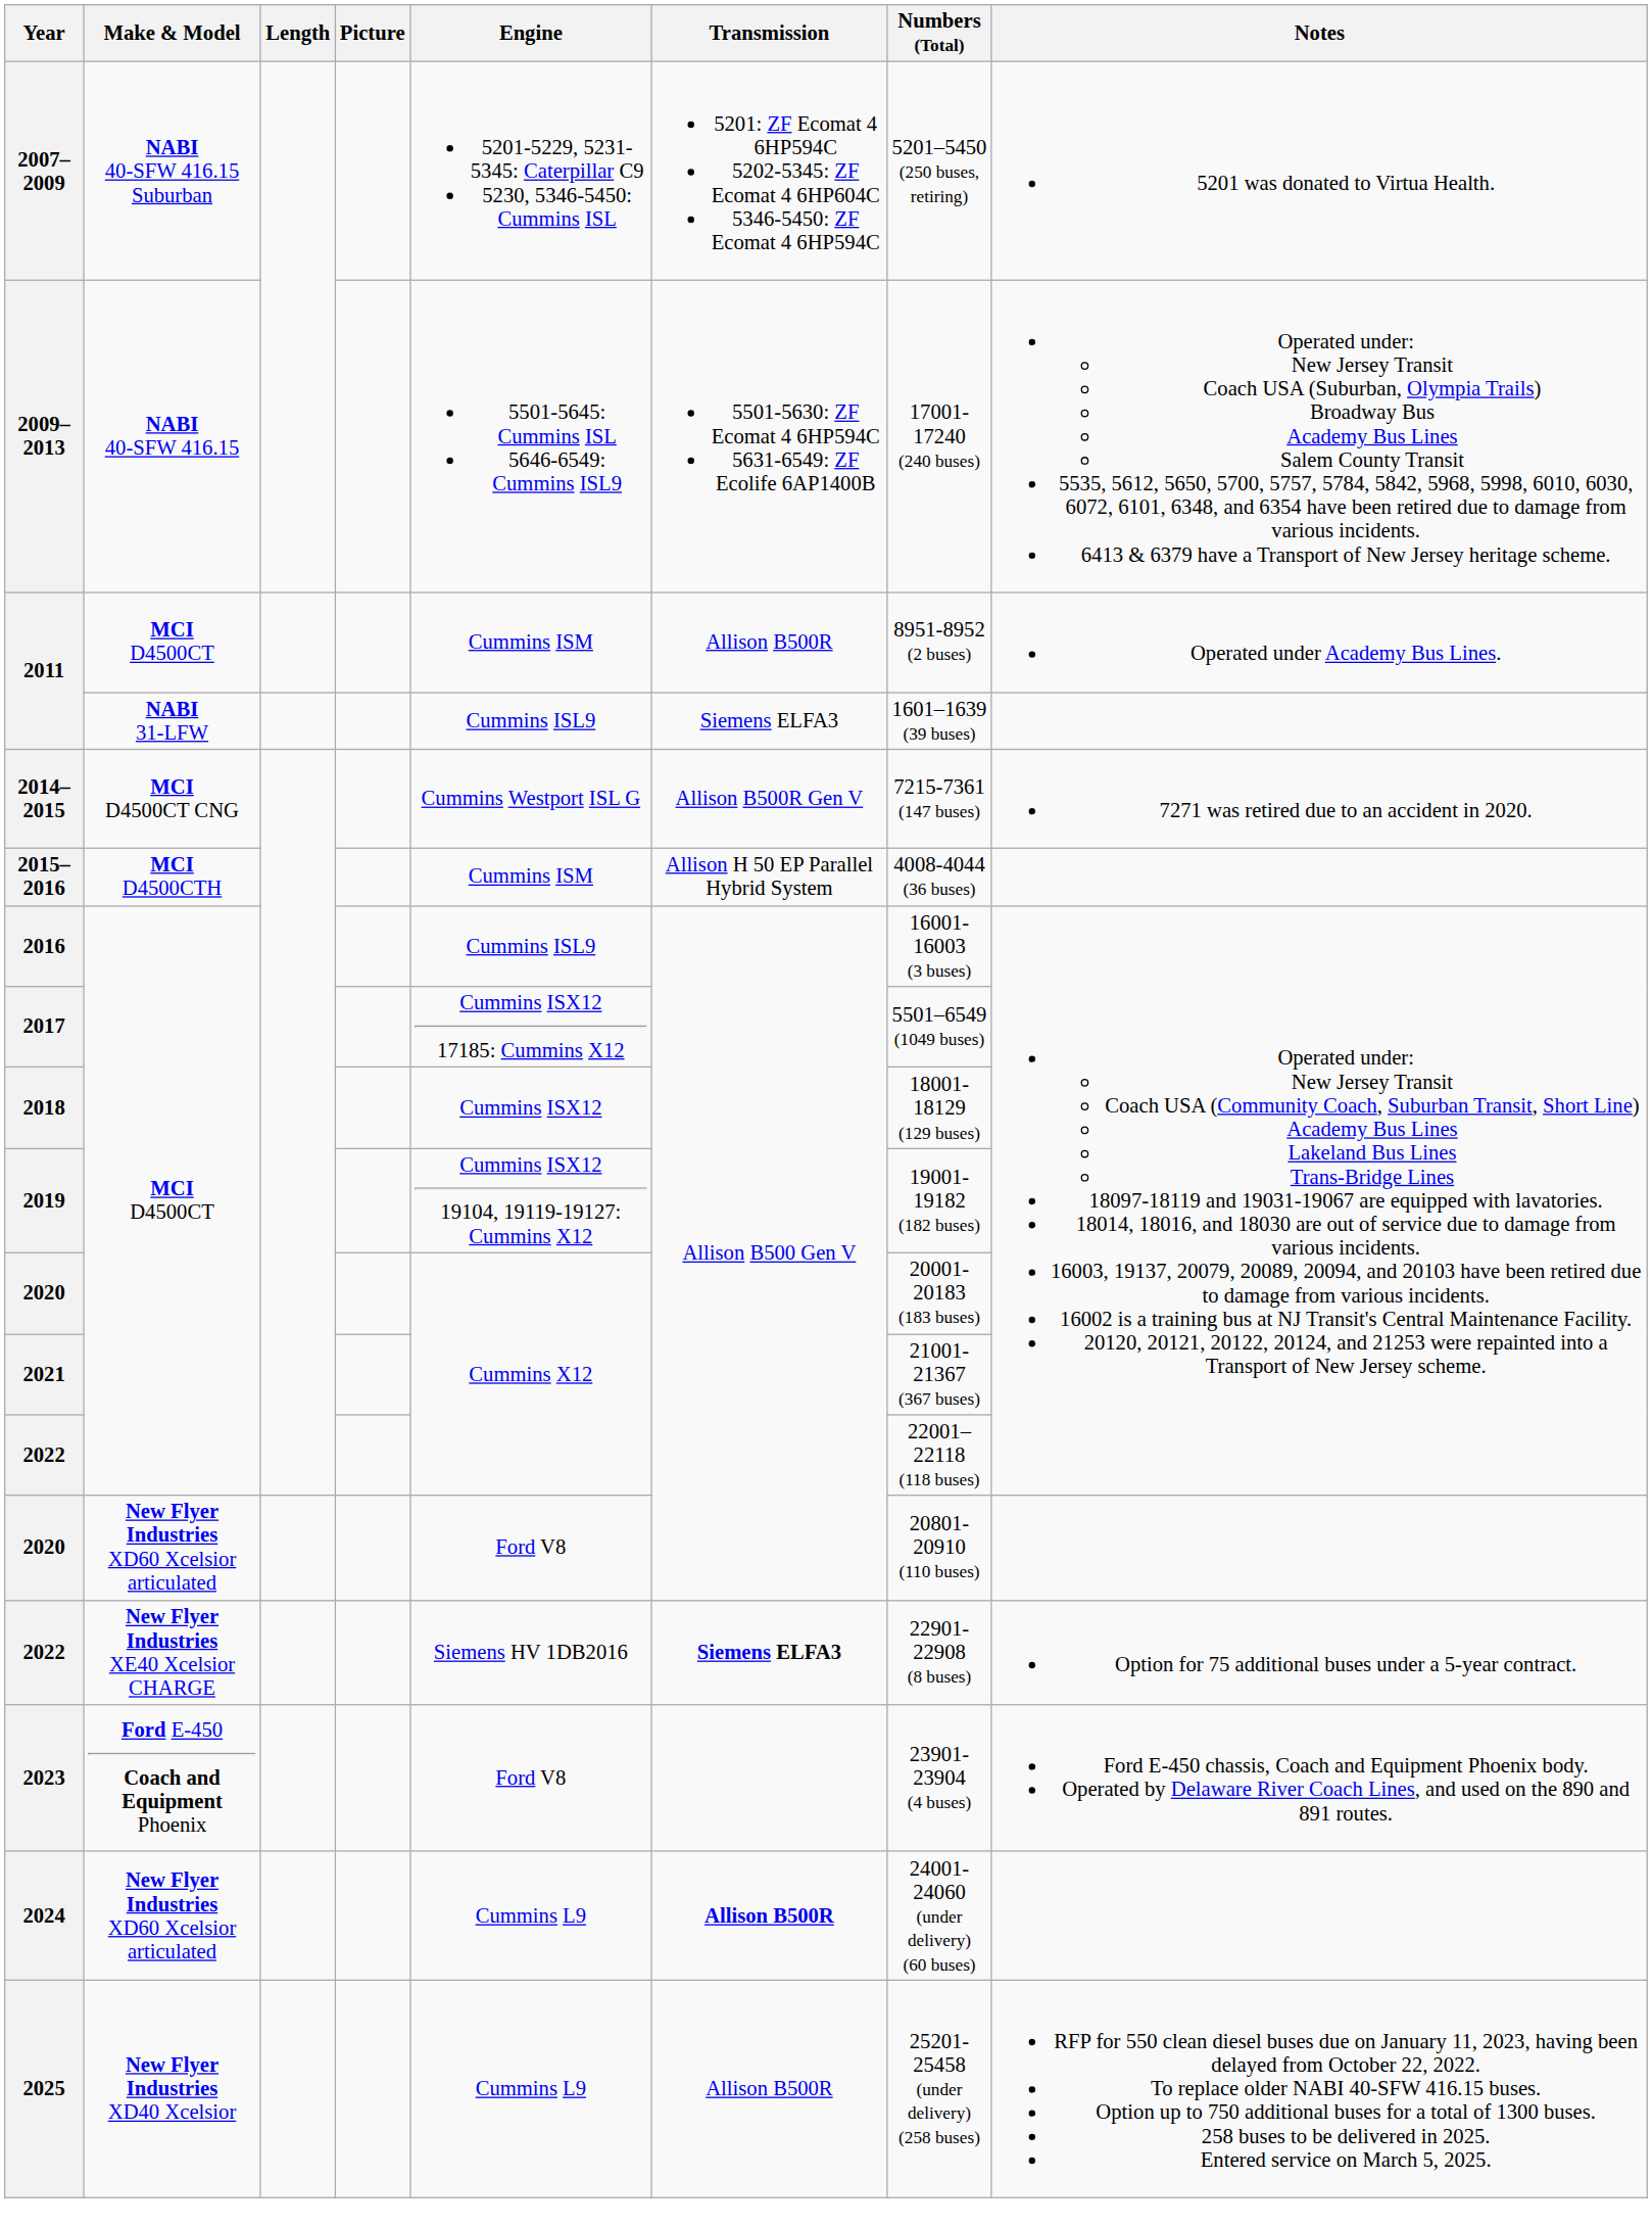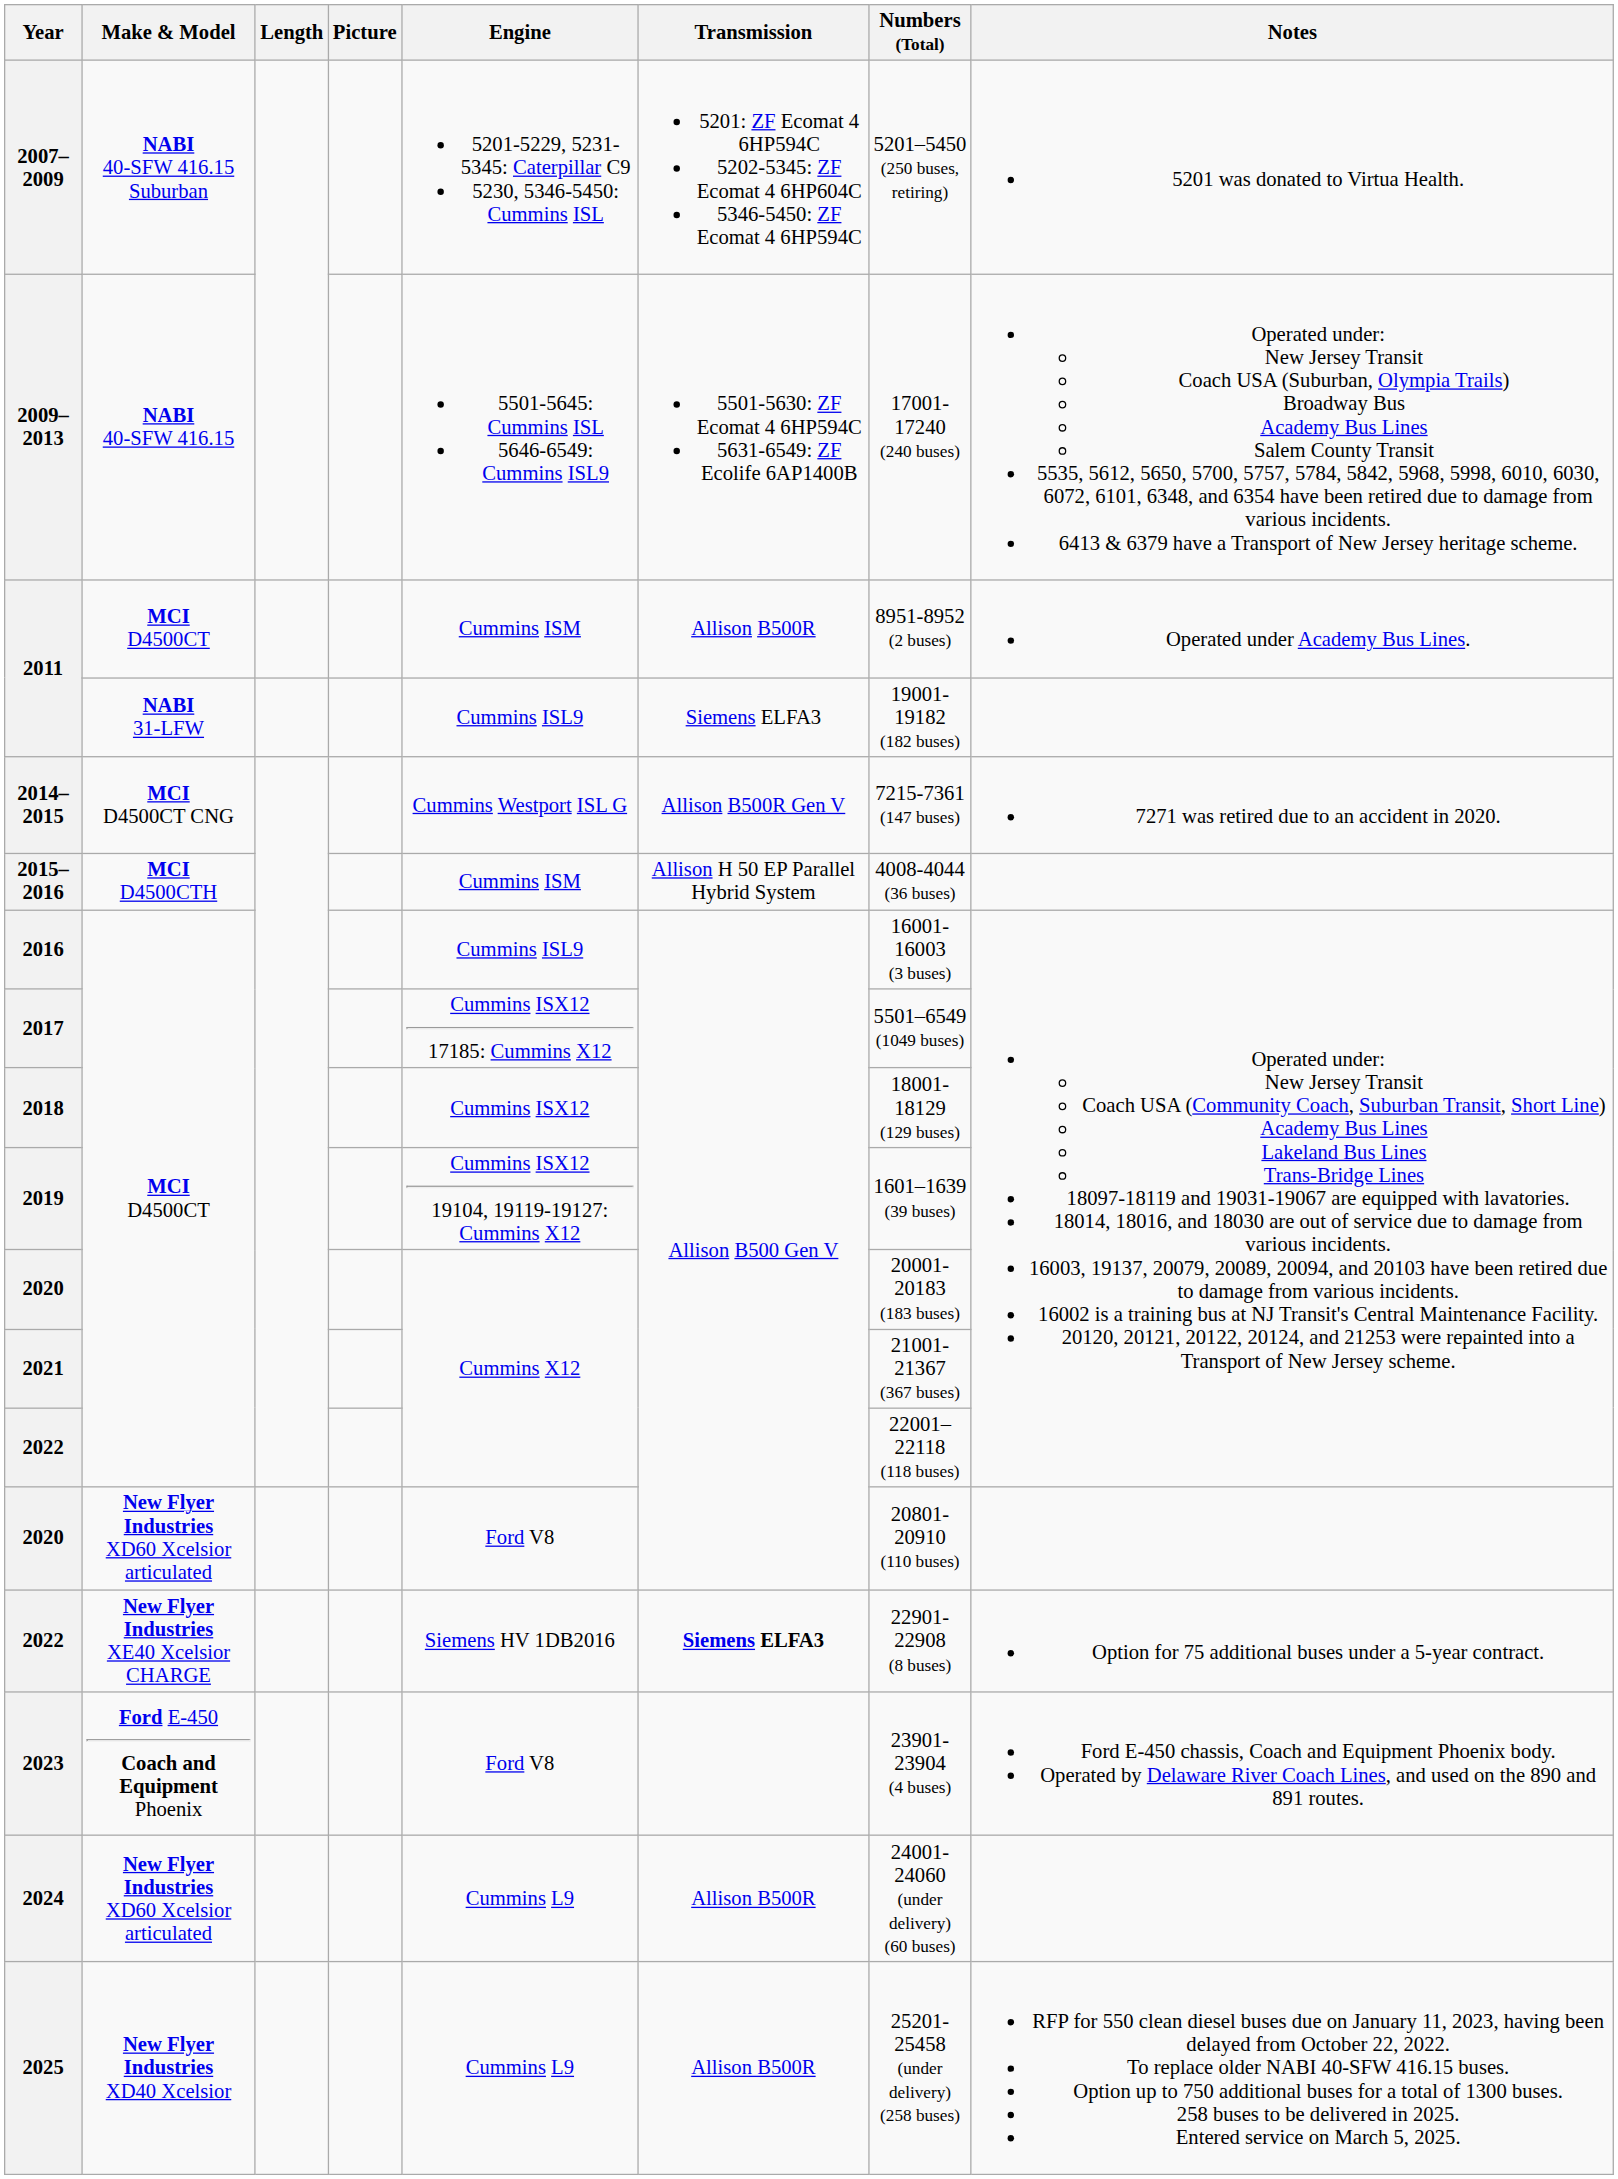 <table class="wikitable">
 <tr>
 <th>Year</th>
 <th>Make & Model</th>
 <th>Length</th>
 <th>Picture</th>
 <th>Engine</th>
 <th>Transmission</th>
 <th>Numbers<br><small>(Total)</small></th>
 <th>Notes</th>
 </tr>
 <tr align="center">
 <th>2007–2009</th>
 <td><strong><a href='#'>NABI</a></strong><br><a href='#'>40-SFW 416.15 Suburban</a></td>
 <td rowspan=2></td>
 <td></td>
 <td><br><ul><li>5201-5229, 5231-5345: <a href='#'>Caterpillar</a> C9</li><li>5230, 5346-5450: <a href='#'>Cummins</a> <a href='#'>ISL</a></li></ul></td>
 <td><br><ul><li>5201: <a href='#'>ZF</a> Ecomat 4 6HP594C</li><li>5202-5345: <a href='#'>ZF</a> Ecomat 4 6HP604C</li><li>5346-5450: <a href='#'>ZF</a> Ecomat 4 6HP594C</li></ul></td>
 <td>5201–5450<br><small>(250 buses,</small><br><small>retiring)</small></td>
 <td><br><ul><li>5201 was donated to Virtua Health.</li></ul></td>
 </tr>
 <tr align="center">
 <th>2009–2013</th>
 <td><strong><a href='#'>NABI</a></strong><br><a href='#'>40-SFW 416.15</a></td>
 <td></td>
 <td><br><ul><li>5501-5645: <a href='#'>Cummins</a> <a href='#'>ISL</a></li><li>5646-6549: <a href='#'>Cummins</a> <a href='#'>ISL9</a></li></ul></td>
 <td><br><ul><li>5501-5630: <a href='#'>ZF</a> Ecomat 4 6HP594C</li><li>5631-6549: <a href='#'>ZF</a> Ecolife 6AP1400B</li></ul></td>
 <td>17001-17240<br><small>(240 buses)</small></td>
 <td><br><ul><li>Operated under:<ul><li>New Jersey Transit</li><li>Coach USA (Suburban, <a href='#'>Olympia Trails</a>)</li><li>Broadway Bus</li><li><a href='#'>Academy Bus Lines</a></li><li>Salem County Transit</li></ul></li><li>5535, 5612, 5650, 5700, 5757, 5784, 5842, 5968, 5998, 6010, 6030, 6072, 6101, 6348, and 6354 have been retired due to damage from various incidents.</li><li>6413 & 6379 have a Transport of New Jersey heritage scheme.</li></ul></td>
 </tr>
 <tr align="center">
 <th rowspan="2">2011</th>
 <td><strong><a href='#'>MCI</a></strong><br><a href='#'>D4500CT</a></td>
 <td></td>
 <td></td>
 <td><a href='#'>Cummins</a> <a href='#'>ISM</a></td>
 <td><a href='#'>Allison</a> <a href='#'>B500R</a></td>
 <td>8951-8952<br><small>(2 buses)</small></td>
 <td><br><ul><li>Operated under <a href='#'>Academy Bus Lines</a>.</li></ul></td>
 </tr>
 <tr align="center">
 <td><strong><a href='#'>NABI</a></strong> <br><a href='#'>31-LFW</a></td>
 <td></td>
 <td></td>
 <td><a href='#'>Cummins</a> <a href='#'>ISL9</a></td>
 <td><a href='#'>Siemens</a> ELFA3</td>
-<td>1601–1639<br><small>(39 buses)</small></td>
+<td>19001-19182<br><small>(182 buses)</small></td>
 <td></td>
 </tr>
 <tr align="center">
 <th>2014–2015</th>
 <td><strong><a href='#'>MCI</a></strong> <br>D4500CT CNG</td>
 <td rowspan="9"></td>
 <td></td>
 <td><a href='#'>Cummins</a> <a href='#'>Westport</a> <a href='#'>ISL G</a></td>
 <td><a href='#'>Allison</a> <a href='#'>B500R Gen V</a></td>
 <td>7215-7361<br><small>(147 buses)</small></td>
 <td><br><ul><li>7271 was retired due to an accident in 2020.</li></ul></td>
 </tr>
 <tr align="center">
 <th>2015–2016</th>
 <td><strong><a href='#'>MCI</a></strong> <br><a href='#'>D4500CTH</a></td>
 <td></td>
 <td><a href='#'>Cummins</a> <a href='#'>ISM</a></td>
 <td><a href='#'>Allison</a> H 50 EP Parallel Hybrid System</td>
 <td>4008-4044<br><small>(36 buses)</small></td>
 <td></td>
 </tr>
 <tr align="center">
 <th>2016</th>
 <td rowspan="7"><strong><a href='#'>MCI</a></strong> <br>D4500CT</td>
 <td></td>
 <td><a href='#'>Cummins</a> <a href='#'>ISL9</a></td>
 <td rowspan="8"><a href='#'>Allison</a> <a href='#'>B500 Gen V</a></td>
 <td>16001-16003<br><small>(3 buses)</small></td>
 <td rowspan="7"><br><ul><li>Operated under:<ul><li>New Jersey Transit</li><li>Coach USA (<a href='#'>Community Coach</a>, <a href='#'>Suburban Transit</a>, <a href='#'>Short Line</a>)</li><li><a href='#'>Academy Bus Lines</a></li><li><a href='#'>Lakeland Bus Lines</a></li><li><a href='#'>Trans-Bridge Lines</a></li></ul></li><li>18097-18119 and 19031-19067 are equipped with lavatories.</li><li>18014, 18016, and 18030 are out of service due to damage from various incidents.</li><li>16003, 19137, 20079, 20089, 20094, and 20103 have been retired due to damage from various incidents.</li><li>16002 is a training bus at NJ Transit's Central Maintenance Facility.</li><li>20120, 20121, 20122, 20124, and 21253 were repainted into a Transport of New Jersey scheme.</li></ul></td>
 </tr>
 <tr align="center">
 <th>2017</th>
 <td><br></td>
 <td><a href='#'>Cummins</a> <a href='#'>ISX12</a><hr>17185: <a href='#'>Cummins</a> <a href='#'>X12</a></td>
 <td>5501–6549<br><small>(1049 buses)</small></td>
 </tr>
 <tr align="center">
 <th>2018</th>
 <td></td>
 <td><a href='#'>Cummins</a> <a href='#'>ISX12</a></td>
 <td>18001-18129<br><small>(129 buses)</small></td>
 </tr>
 <tr align="center">
 <th>2019</th>
 <td></td>
 <td><a href='#'>Cummins</a> <a href='#'>ISX12</a><hr>19104, 19119-19127: <a href='#'>Cummins</a> <a href='#'>X12</a></td>
-<td>19001-19182<br><small>(182 buses)</small></td>
+<td>1601–1639<br><small>(39 buses)</small></td>
 </tr>
 <tr align="center">
 <th>2020</th>
 <td></td>
 <td rowspan="3"><a href='#'>Cummins</a> <a href='#'>X12</a></td>
 <td>20001-20183<br><small>(183 buses)</small></td>
 </tr>
 <tr align="center">
 <th>2021</th>
 <td></td>
 <td>21001-21367<br><small>(367 buses)</small></td>
 </tr>
 <tr align="center">
 <th>2022</th>
 <td></td>
 <td>22001–22118<br><small>(118 buses)</small></td>
 </tr>
 <tr align="center">
 <th>2020</th>
 <td><strong><a href='#'>New Flyer Industries</a></strong> <br><a href='#'>XD60 Xcelsior articulated</a></td>
 <td></td>
 <td></td>
 <td><a href='#'>Ford</a> V8</td>
 <td>20801-20910<br><small>(110 buses)</small></td>
 <td></td>
 </tr>
 <tr align="center">
 <th>2022</th>
 <td><strong><a href='#'>New Flyer Industries</a></strong> <br><a href='#'>XE40 Xcelsior CHARGE</a></td>
 <td></td>
 <td></td>
 <td><a href='#'>Siemens</a> HV 1DB2016</td>
 <td><strong><a href='#'>Siemens</a> ELFA3</strong></td>
 <td>22901-22908<br><small>(8 buses)</small></td>
 <td><br><ul><li>Option for 75 additional buses under a 5-year contract.</li></ul></td>
 </tr>
 <tr align="center">
 <th>2023</th>
 <td><strong><a href='#'>Ford</a></strong> <a href='#'>E-450</a> <hr> <strong>Coach and Equipment</strong> Phoenix</td>
 <td></td>
 <td></td>
 <td><a href='#'>Ford</a> V8</td>
 <td></td>
 <td>23901-23904<br><small>(4 buses)</small></td>
 <td><br><ul><li>Ford E-450 chassis, Coach and Equipment Phoenix body.</li><li>Operated by <a href='#'>Delaware River Coach Lines</a>, and used on the 890 and 891 routes.</li></ul></td>
 </tr>
 <tr align="center">
 <th>2024</th>
 <td><strong><a href='#'>New Flyer Industries</a></strong> <br><a href='#'>XD60 Xcelsior articulated</a></td>
 <td></td>
 <td></td>
 <td><a href='#'>Cummins</a> <a href='#'>L9</a></td>
-<td><strong><a href='#'>Allison B500R</a></strong></td>
+<td><a href='#'>Allison B500R</a></td>
 <td>24001-24060<br><small>(under delivery)</small><br><small>(60 buses)</small></td>
 <td></td>
 </tr>
 <tr align="center">
 <th>2025</th>
 <td><strong><a href='#'>New Flyer Industries</a></strong><br><a href='#'>XD40 Xcelsior</a></td>
 <td></td>
 <td></td>
 <td><a href='#'>Cummins</a> <a href='#'>L9</a></td>
 <td><a href='#'>Allison B500R</a></td>
 <td>25201-25458<br><small>(under delivery)</small><br><small>(258 buses)</small></td>
 <td><br><ul><li>RFP for 550 clean diesel buses due on January 11, 2023, having been delayed from October 22, 2022.</li><li>To replace older NABI 40-SFW 416.15 buses.</li><li>Option up to 750 additional buses for a total of 1300 buses.</li><li>258 buses to be delivered in 2025.</li><li>Entered service on March 5, 2025.</li></ul></td>
 </tr>
 </table>
